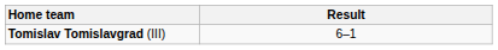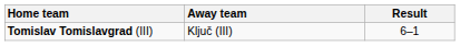 <table class="wikitable" style="width:50%">
 <tr>
 <th style="width:40%; text-align:left">Home team</th>
+<th style="width:40%; text-align:left">Away team</th>
 <th>Result</th>
 </tr>
 <tr>
 <td><strong>Tomislav Tomislavgrad</strong> (III)</td>
+<td>Ključ (III)</td>
 <td style="text-align:center">6–1</td>
 </tr>
 </table>
